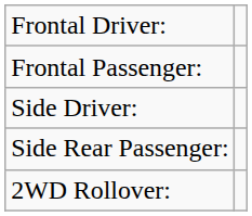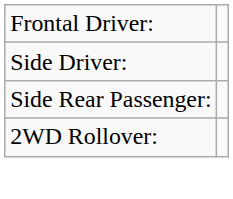 <table class="wikitable">
 <tr>
 <td>Frontal Driver:</td>
-<td></td>
-</tr>
-<tr>
-<td>Frontal Passenger:</td>
 <td></td>
 </tr>
 <tr>
 <td>Side Driver:</td>
 <td></td>
 </tr>
 <tr>
 <td>Side Rear Passenger:</td>
 <td></td>
 </tr>
 <tr>
 <td>2WD Rollover:</td>
 <td></td>
 </tr>
 </table>
